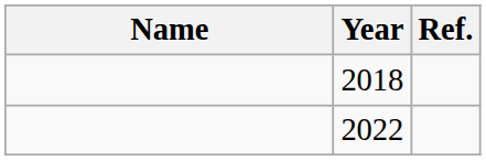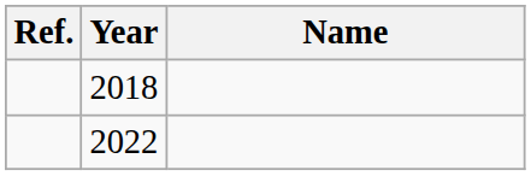 <table class="wikitable sortable" style="text-align: center;">
 <tr>
+<th>Ref.</th>
+<th>Year</th>
 <th style="width:10em">Name</th>
-<th>Year</th>
-<th>Ref.</th>
 </tr>
 <tr>
 <td></td>
 <td>2018</td>
 <td></td>
 </tr>
 <tr>
 <td></td>
 <td>2022</td>
 <td></td>
 </tr>
 </table>
